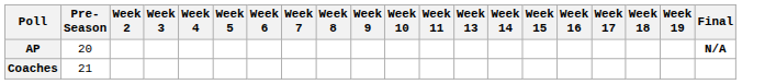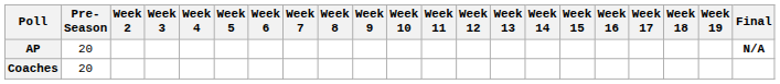 <table class="wikitable" style="white-space:nowrap;font-size:90%">
 <tr>
 <th>Poll</th>
 <th>Pre-<br>Season</th>
 <th>Week<br>2</th>
 <th>Week<br>3</th>
 <th>Week<br>4</th>
 <th>Week<br>5</th>
 <th>Week<br>6</th>
 <th>Week<br>7</th>
 <th>Week<br>8</th>
 <th>Week<br>9</th>
 <th>Week<br>10</th>
 <th>Week<br>11</th>
+<th>Week<br>12</th>
 <th>Week<br>13</th>
 <th>Week<br>14</th>
 <th>Week<br>15</th>
 <th>Week<br>16</th>
 <th>Week<br>17</th>
 <th>Week<br>18</th>
 <th>Week<br>19</th>
 <th>Final</th>
 </tr>
 <tr style="text-align:center;">
 <th>AP</th>
 <td style="background:#FFF;">20</td>
 <td style="background:#FFF;"></td>
 <td style="background:#FFF;"></td>
 <td style="background:#FFF;"></td>
 <td style="background:#FFF;"></td>
 <td style="background:#FFF;"></td>
 <td style="background:#FFF;"></td>
 <td style="background:#FFF;"></td>
 <td style="background:#FFF;"></td>
 <td style="background:#FFF;"></td>
 <td style="background:#FFF;"></td>
 <td style="background:#FFF;"></td>
 <td style="background:#FFF;"></td>
 <td style="background:#FFF;"></td>
 <td style="background:#FFF;"></td>
 <td style="background:#FFF;"></td>
 <td style="background:#FFF;"></td>
 <td style="background:#FFF;"></td>
+<td style="background:#FFF;"></td>
 <td style="background:#FFF;"><strong>N/A</strong></td>
 </tr>
 <tr style="text-align:center;">
 <th>Coaches</th>
-<td style="background:#FFF;">21</td>
+<td style="background:#FFF;">20</td>
+<td style="background:#FFF;"></td>
 <td style="background:#FFF;"></td>
 <td style="background:#FFF;"></td>
 <td style="background:#FFF;"></td>
 <td style="background:#FFF;"></td>
 <td style="background:#FFF;"></td>
 <td style="background:#FFF;"></td>
 <td style="background:#FFF;"></td>
 <td style="background:#FFF;"></td>
 <td style="background:#FFF;"></td>
 <td style="background:#FFF;"></td>
 <td style="background:#FFF;"></td>
 <td style="background:#FFF;"></td>
 <td style="background:#FFF;"></td>
 <td style="background:#FFF;"></td>
 <td style="background:#FFF;"></td>
 <td style="background:#FFF;"></td>
 <td style="background:#FFF;"></td>
 <td style="background:#FFF;"></td>
 </tr>
 </table>
